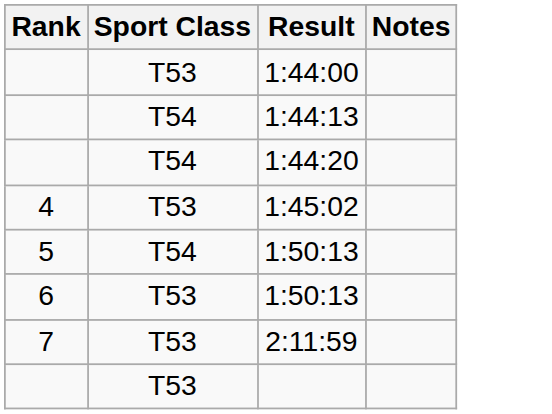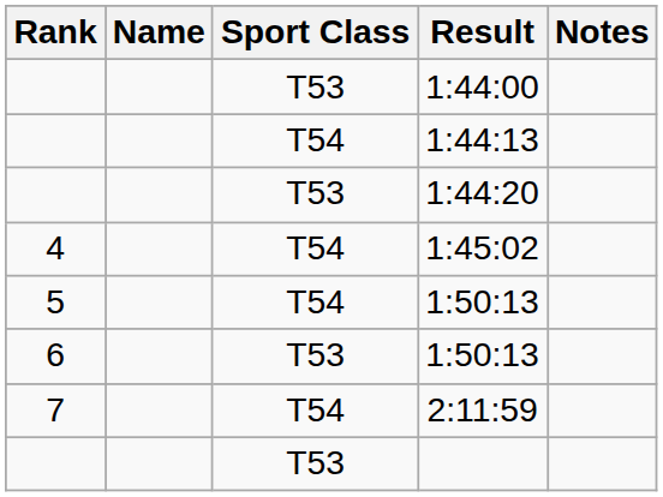 <table class="wikitable sortable" style="text-align:center">
 <tr>
 <th>Rank</th>
+<th>Name</th>
 <th>Sport Class</th>
 <th>Result</th>
 <th>Notes</th>
 </tr>
 <tr>
 <td></td>
+<td align="left"></td>
 <td>T53</td>
 <td>1:44:00</td>
 <td></td>
 </tr>
 <tr>
 <td></td>
+<td align="left"></td>
 <td>T54</td>
 <td>1:44:13</td>
 <td></td>
 </tr>
 <tr>
 <td></td>
-<td>T54</td>
+<td align="left"></td>
+<td>T53</td>
 <td>1:44:20</td>
 <td></td>
 </tr>
 <tr>
 <td>4</td>
-<td>T53</td>
+<td align="left"></td>
+<td>T54</td>
 <td>1:45:02</td>
 <td></td>
 </tr>
 <tr>
 <td>5</td>
+<td align="left"></td>
 <td>T54</td>
 <td>1:50:13</td>
 <td></td>
 </tr>
 <tr>
 <td>6</td>
+<td align="left"></td>
 <td>T53</td>
 <td>1:50:13</td>
 <td></td>
 </tr>
 <tr>
 <td>7</td>
-<td>T53</td>
+<td align="left"></td>
+<td>T54</td>
 <td>2:11:59</td>
 <td></td>
 </tr>
 <tr>
 <td></td>
+<td align="left"></td>
 <td>T53</td>
 <td></td>
 <td></td>
 </tr>
 </table>
